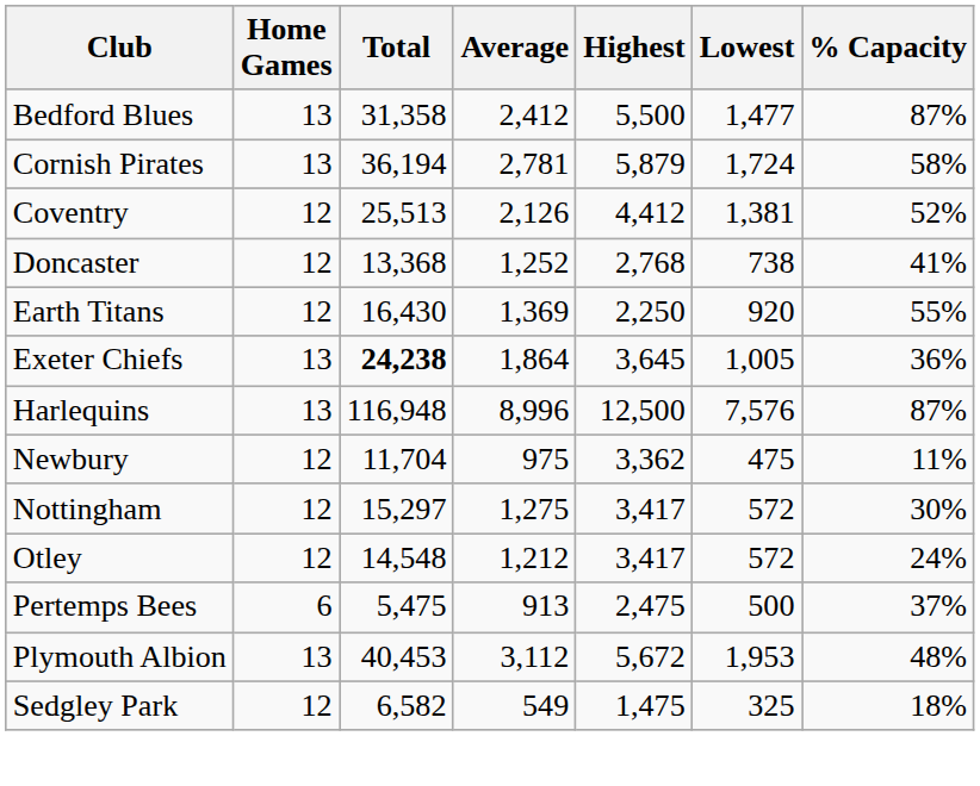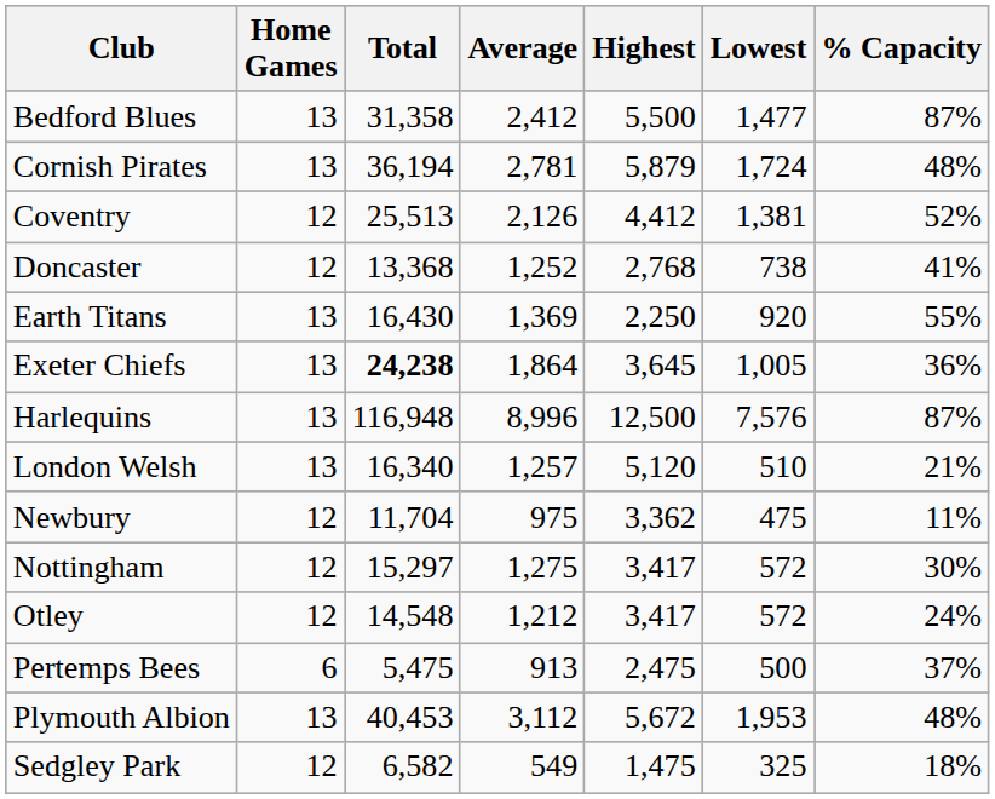 <table class="wikitable sortable" style="text-align:right">
 <tr>
 <th>Club</th>
 <th>Home<br>Games</th>
 <th>Total</th>
 <th>Average</th>
 <th>Highest</th>
 <th>Lowest</th>
 <th>% Capacity</th>
 </tr>
 <tr>
 <td style="text-align:left">Bedford Blues</td>
 <td>13</td>
 <td>31,358</td>
 <td>2,412</td>
 <td>5,500</td>
 <td>1,477</td>
 <td>87%</td>
 </tr>
 <tr>
 <td style="text-align:left">Cornish Pirates</td>
 <td>13</td>
 <td>36,194</td>
 <td>2,781</td>
 <td>5,879</td>
 <td>1,724</td>
-<td>58%</td>
+<td>48%</td>
 </tr>
 <tr>
 <td style="text-align:left">Coventry</td>
 <td>12</td>
 <td>25,513</td>
 <td>2,126</td>
 <td>4,412</td>
 <td>1,381</td>
 <td>52%</td>
 </tr>
 <tr>
 <td style="text-align:left">Doncaster</td>
 <td>12</td>
 <td>13,368</td>
 <td>1,252</td>
 <td>2,768</td>
 <td>738</td>
 <td>41%</td>
 </tr>
 <tr>
 <td style="text-align:left">Earth Titans</td>
-<td>12</td>
+<td>13</td>
 <td>16,430</td>
 <td>1,369</td>
 <td>2,250</td>
 <td>920</td>
 <td>55%</td>
 </tr>
 <tr>
 <td style="text-align:left">Exeter Chiefs</td>
 <td>13</td>
 <td><strong>24,238</strong></td>
 <td>1,864</td>
 <td>3,645</td>
 <td>1,005</td>
 <td>36%</td>
 </tr>
 <tr>
 <td style="text-align:left">Harlequins</td>
 <td>13</td>
 <td>116,948</td>
 <td>8,996</td>
 <td>12,500</td>
 <td>7,576</td>
 <td>87%</td>
+</tr>
+<tr>
+<td style="text-align:left">London Welsh</td>
+<td>13</td>
+<td>16,340</td>
+<td>1,257</td>
+<td>5,120</td>
+<td>510</td>
+<td>21%</td>
 </tr>
 <tr>
 <td style="text-align:left">Newbury</td>
 <td>12</td>
 <td>11,704</td>
 <td>975</td>
 <td>3,362</td>
 <td>475</td>
 <td>11%</td>
 </tr>
 <tr>
 <td style="text-align:left">Nottingham</td>
 <td>12</td>
 <td>15,297</td>
 <td>1,275</td>
 <td>3,417</td>
 <td>572</td>
 <td>30%</td>
 </tr>
 <tr>
 <td style="text-align:left">Otley</td>
 <td>12</td>
 <td>14,548</td>
 <td>1,212</td>
 <td>3,417</td>
 <td>572</td>
 <td>24%</td>
 </tr>
 <tr>
 <td style="text-align:left">Pertemps Bees</td>
 <td>6</td>
 <td>5,475</td>
 <td>913</td>
 <td>2,475</td>
 <td>500</td>
 <td>37%</td>
 </tr>
 <tr>
 <td style="text-align:left">Plymouth Albion</td>
 <td>13</td>
 <td>40,453</td>
 <td>3,112</td>
 <td>5,672</td>
 <td>1,953</td>
 <td>48%</td>
 </tr>
 <tr>
 <td style="text-align:left">Sedgley Park</td>
 <td>12</td>
 <td>6,582</td>
 <td>549</td>
 <td>1,475</td>
 <td>325</td>
 <td>18%</td>
 </tr>
 </table>
